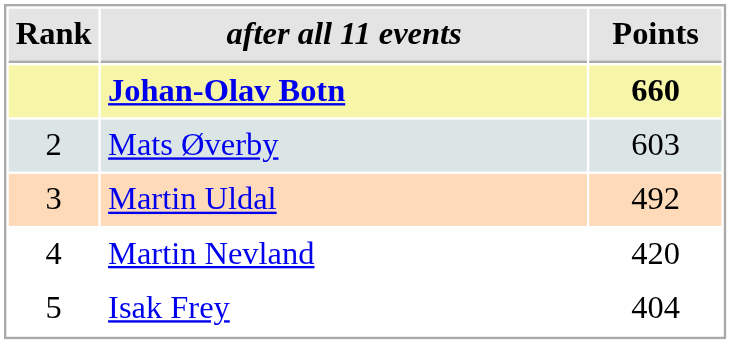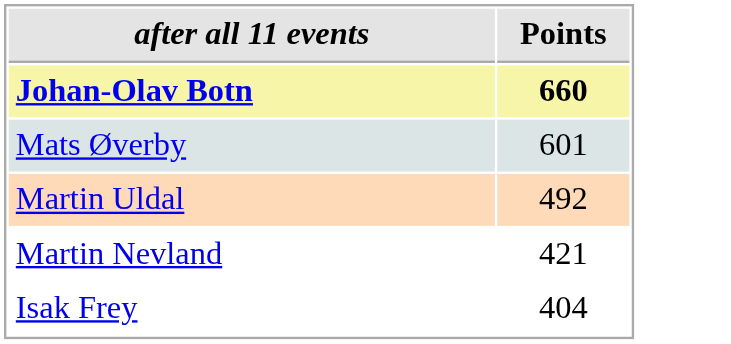 <table cellspacing="1" cellpadding="3" style="border:1px solid #AAAAAA;font-size:86%">
 <tr style="background-color: #E4E4E4;">
-<th style="border-bottom:1px solid #AAAAAA; width: 10px;">Rank</th>
 <th style="border-bottom:1px solid #AAAAAA; width: 200px;"><em>after all 11 events</em></th>
 <th style="border-bottom:1px solid #AAAAAA; width: 50px;">Points</th>
 </tr>
 <tr style="background:#f7f6a8;">
-<td align=center></td>
 <td> <strong><a href='#'>Johan-Olav Botn</a></strong></td>
 <td align=center><strong>660</strong></td>
 </tr>
 <tr style="background:#dce5e5;">
-<td align=center>2</td>
 <td> <a href='#'>Mats Øverby</a></td>
-<td align=center>603</td>
+<td align=center>601</td>
 </tr>
 <tr style="background:#ffdab9;">
-<td align=center>3</td>
 <td> <a href='#'>Martin Uldal</a></td>
 <td align=center>492</td>
 </tr>
 <tr>
-<td align=center>4</td>
 <td> <a href='#'>Martin Nevland</a></td>
-<td align=center>420</td>
+<td align=center>421</td>
 </tr>
 <tr>
-<td align=center>5</td>
 <td> <a href='#'>Isak Frey</a></td>
 <td align=center>404</td>
 </tr>
 </table>
